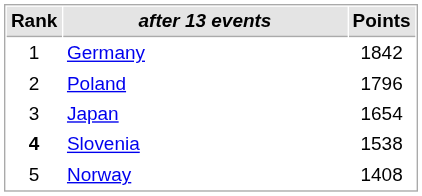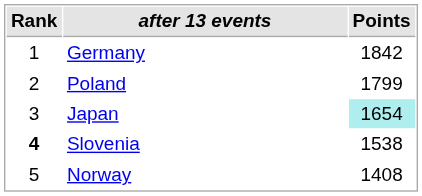 <table cellspacing="1" cellpadding="3" style="border:1px solid #aaa; font-size:86%;">
 <tr style="background:#e4e4e4;">
 <th style="border-bottom:1px solid #aaa; width:10px;">Rank</th>
 <th style="border-bottom:1px solid #aaa; width:200px;"><em>after 13 events</em></th>
 <th style="border-bottom:1px solid #aaa; width:20px;">Points</th>
 </tr>
 <tr>
 <td align=center>1</td>
 <td> <a href='#'>Germany</a></td>
 <td align=center>1842</td>
 </tr>
 <tr>
 <td align=center>2</td>
 <td> <a href='#'>Poland</a></td>
-<td align=center>1796</td>
+<td align=center>1799</td>
 </tr>
 <tr>
 <td align=center>3</td>
 <td> <a href='#'>Japan</a></td>
-<td align=center>1654</td>
+<td align=center style="background: paleturquoise;">1654</td>
 </tr>
 <tr>
 <td align=center><strong>4</strong></td>
 <td> <a href='#'>Slovenia</a></td>
 <td align=center>1538</td>
 </tr>
 <tr>
 <td align=center>5</td>
 <td> <a href='#'>Norway</a></td>
 <td align=center>1408</td>
 </tr>
 </table>
